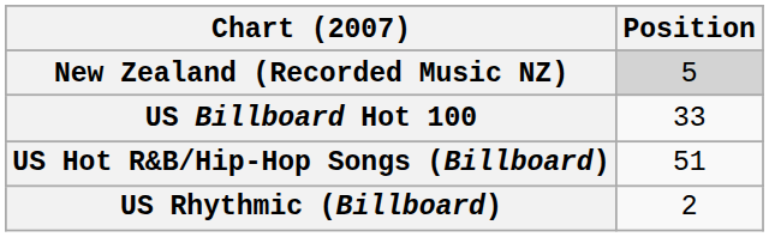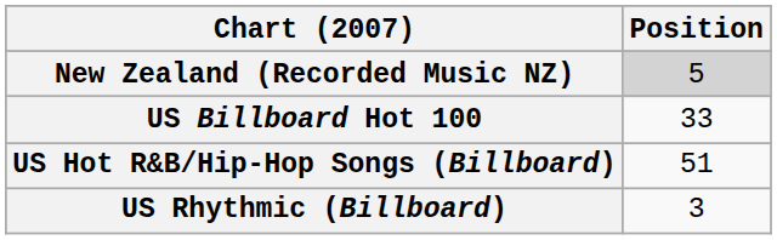 <table class="wikitable sortable plainrowheaders" style="text-align:center">
 <tr>
 <th>Chart (2007)</th>
 <th>Position</th>
 </tr>
 <tr>
 <th scope="row">New Zealand (Recorded Music NZ)</th>
 <td align="center" style="background: lightgrey;">5</td>
 </tr>
 <tr>
 <th scope="row">US <em>Billboard</em> Hot 100</th>
 <td align="center">33</td>
 </tr>
 <tr>
 <th scope="row">US Hot R&B/Hip-Hop Songs (<em>Billboard</em>)</th>
 <td align="center">51</td>
 </tr>
 <tr>
 <th scope="row">US Rhythmic (<em>Billboard</em>)</th>
-<td align="center">2</td>
+<td align="center">3</td>
 </tr>
 </table>
